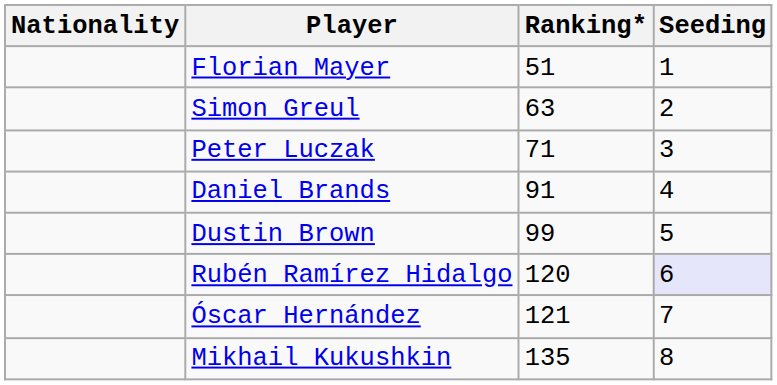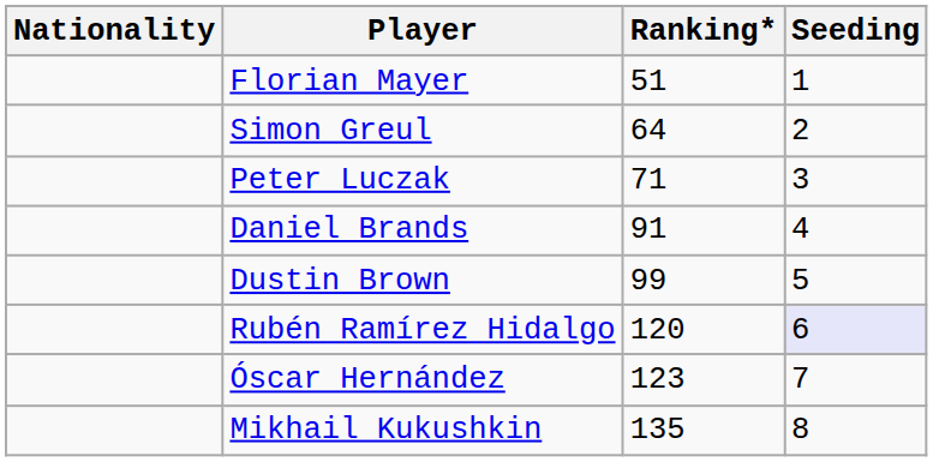 <table class="wikitable" border="1">
 <tr>
 <th>Nationality</th>
 <th>Player</th>
 <th>Ranking*</th>
 <th>Seeding</th>
 </tr>
 <tr>
 <td></td>
 <td><a href='#'>Florian Mayer</a></td>
 <td>51</td>
 <td>1</td>
 </tr>
 <tr>
 <td></td>
 <td><a href='#'>Simon Greul</a></td>
-<td>63</td>
+<td>64</td>
 <td>2</td>
 </tr>
 <tr>
 <td></td>
 <td><a href='#'>Peter Luczak</a></td>
 <td>71</td>
 <td>3</td>
 </tr>
 <tr>
 <td></td>
 <td><a href='#'>Daniel Brands</a></td>
 <td>91</td>
 <td>4</td>
 </tr>
 <tr>
 <td></td>
 <td><a href='#'>Dustin Brown</a></td>
 <td>99</td>
 <td>5</td>
 </tr>
 <tr>
 <td></td>
 <td><a href='#'>Rubén Ramírez Hidalgo</a></td>
 <td>120</td>
 <td style="background: lavender;">6</td>
 </tr>
 <tr>
 <td></td>
 <td><a href='#'>Óscar Hernández</a></td>
-<td>121</td>
+<td>123</td>
 <td>7</td>
 </tr>
 <tr>
 <td></td>
 <td><a href='#'>Mikhail Kukushkin</a></td>
 <td>135</td>
 <td>8</td>
 </tr>
 </table>
